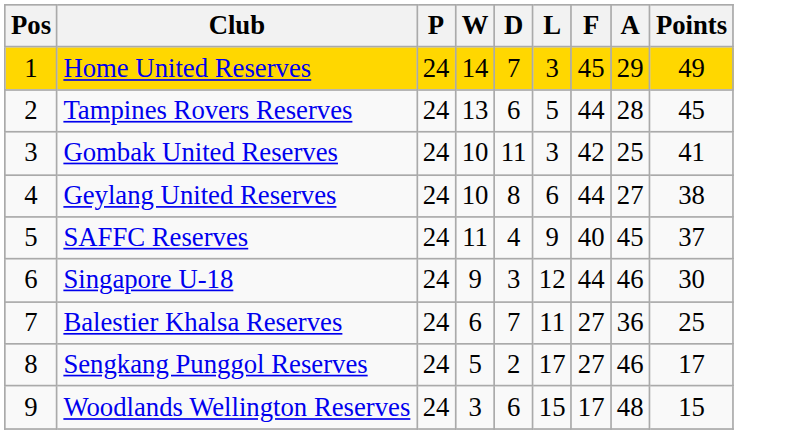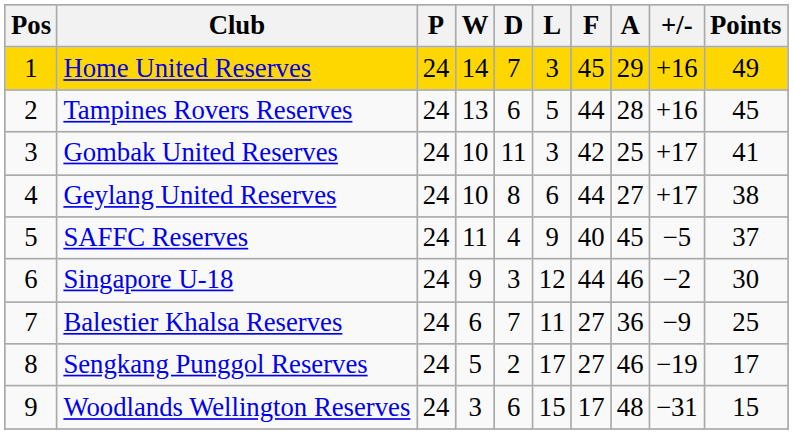 <table class="wikitable" style="text-align:center;">
 <tr>
 <th>Pos</th>
 <th>Club</th>
 <th>P</th>
 <th>W</th>
 <th>D</th>
 <th>L</th>
 <th>F</th>
 <th>A</th>
+<th>+/-</th>
 <th>Points</th>
 </tr>
 <tr style="background:gold;">
 <td>1</td>
 <td style="text-align:left;"><a href='#'>Home United Reserves</a></td>
 <td>24</td>
 <td>14</td>
 <td>7</td>
 <td>3</td>
 <td>45</td>
 <td>29</td>
+<td>+16</td>
 <td>49</td>
 </tr>
 <tr>
 <td>2</td>
 <td style="text-align:left;"><a href='#'>Tampines Rovers Reserves</a></td>
 <td>24</td>
 <td>13</td>
 <td>6</td>
 <td>5</td>
 <td>44</td>
 <td>28</td>
+<td>+16</td>
 <td>45</td>
 </tr>
 <tr>
 <td>3</td>
 <td style="text-align:left;"><a href='#'>Gombak United Reserves</a></td>
 <td>24</td>
 <td>10</td>
 <td>11</td>
 <td>3</td>
 <td>42</td>
 <td>25</td>
+<td>+17</td>
 <td>41</td>
 </tr>
 <tr>
 <td>4</td>
 <td style="text-align:left;"><a href='#'>Geylang United Reserves</a></td>
 <td>24</td>
 <td>10</td>
 <td>8</td>
 <td>6</td>
 <td>44</td>
 <td>27</td>
+<td>+17</td>
 <td>38</td>
 </tr>
 <tr>
 <td>5</td>
 <td style="text-align:left;"><a href='#'>SAFFC Reserves</a></td>
 <td>24</td>
 <td>11</td>
 <td>4</td>
 <td>9</td>
 <td>40</td>
 <td>45</td>
+<td>−5</td>
 <td>37</td>
 </tr>
 <tr>
 <td>6</td>
 <td style="text-align:left;"><a href='#'>Singapore U-18</a></td>
 <td>24</td>
 <td>9</td>
 <td>3</td>
 <td>12</td>
 <td>44</td>
 <td>46</td>
+<td>−2</td>
 <td>30</td>
 </tr>
 <tr>
 <td>7</td>
 <td style="text-align:left;"><a href='#'>Balestier Khalsa Reserves</a></td>
 <td>24</td>
 <td>6</td>
 <td>7</td>
 <td>11</td>
 <td>27</td>
 <td>36</td>
+<td>−9</td>
 <td>25</td>
 </tr>
 <tr>
 <td>8</td>
 <td style="text-align:left;"><a href='#'>Sengkang Punggol Reserves</a></td>
 <td>24</td>
 <td>5</td>
 <td>2</td>
 <td>17</td>
 <td>27</td>
 <td>46</td>
+<td>−19</td>
 <td>17</td>
 </tr>
 <tr>
 <td>9</td>
 <td style="text-align:left;"><a href='#'>Woodlands Wellington Reserves</a></td>
 <td>24</td>
 <td>3</td>
 <td>6</td>
 <td>15</td>
 <td>17</td>
 <td>48</td>
+<td>−31</td>
 <td>15</td>
 </tr>
 </table>
